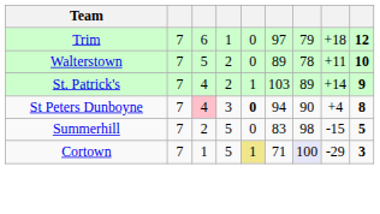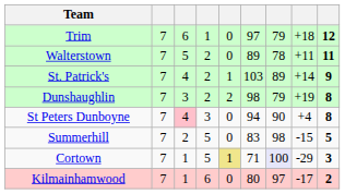 <table class="wikitable" style="text-align:center">
 <tr>
 <th width="175">Team</th>
 <th width="20"></th>
 <th width="20"></th>
 <th width="20"></th>
 <th width="20"></th>
 <th width="20"></th>
 <th width="20"></th>
 <th width="20"></th>
 <th width="20"></th>
 </tr>
 <tr style="background:#cfc;">
 <td><a href='#'>Trim</a></td>
 <td>7</td>
 <td>6</td>
 <td>1</td>
 <td>0</td>
 <td>97</td>
 <td>79</td>
 <td>+18</td>
 <td><strong>12</strong></td>
 </tr>
 <tr style="background:#cfc;">
 <td><a href='#'>Walterstown</a></td>
 <td>7</td>
 <td>5</td>
 <td>2</td>
 <td>0</td>
 <td>89</td>
 <td>78</td>
 <td>+11</td>
-<td><strong>10</strong></td>
+<td><strong>11</strong></td>
 </tr>
 <tr style="background:#cfc;">
 <td><a href='#'>St. Patrick's</a></td>
 <td>7</td>
 <td>4</td>
 <td>2</td>
 <td>1</td>
 <td>103</td>
 <td>89</td>
 <td>+14</td>
 <td><strong>9</strong></td>
 </tr>
+<tr style="background:#cfc;">
+<td><a href='#'>Dunshaughlin</a></td>
+<td>7</td>
+<td>3</td>
+<td>2</td>
+<td>2</td>
+<td>98</td>
+<td>79</td>
+<td>+19</td>
+<td><strong>8</strong></td>
+</tr>
 <tr>
 <td><a href='#'>St Peters Dunboyne</a></td>
 <td>7</td>
 <td style="background: pink;">4</td>
 <td>3</td>
-<td><strong>0</strong></td>
+<td>0</td>
 <td>94</td>
 <td>90</td>
 <td>+4</td>
 <td><strong>8</strong></td>
 </tr>
 <tr>
 <td><a href='#'>Summerhill</a></td>
 <td>7</td>
 <td>2</td>
 <td>5</td>
 <td>0</td>
 <td>83</td>
 <td>98</td>
 <td>-15</td>
 <td><strong>5</strong></td>
 </tr>
 <tr>
 <td><a href='#'>Cortown</a></td>
 <td>7</td>
 <td>1</td>
 <td>5</td>
 <td style="background: khaki;">1</td>
 <td>71</td>
 <td style="background: lavender;">100</td>
 <td>-29</td>
 <td><strong>3</strong></td>
 </tr>
+<tr style="background:#fcc;">
+<td><a href='#'>Kilmainhamwood</a></td>
+<td>7</td>
+<td>1</td>
+<td>6</td>
+<td>0</td>
+<td>80</td>
+<td>97</td>
+<td>-17</td>
+<td><strong>2</strong></td>
+</tr>
 </table>
